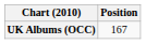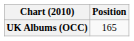 <table class="wikitable plainrowheaders" style="text-align:center">
 <tr>
 <th>Chart (2010)</th>
 <th>Position</th>
 </tr>
 <tr>
 <th scope="row">UK Albums (OCC)</th>
-<td align="center">167</td>
+<td align="center">165</td>
 </tr>
 </table>
